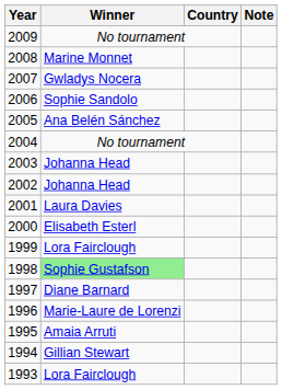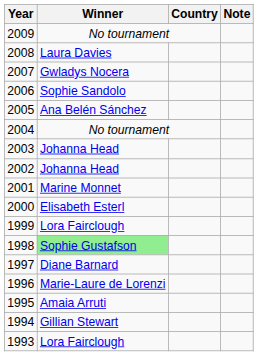 <table class=wikitable style="font-size:95%">
 <tr>
 <th>Year</th>
 <th>Winner</th>
 <th>Country</th>
 <th>Note</th>
 </tr>
 <tr>
 <td>2009</td>
 <td colspan=2 align=center><em>No tournament</em></td>
 <td></td>
 </tr>
 <tr>
 <td>2008</td>
-<td><a href='#'>Marine Monnet</a></td>
+<td><a href='#'>Laura Davies</a></td>
 <td></td>
 <td></td>
 </tr>
 <tr>
 <td>2007</td>
 <td><a href='#'>Gwladys Nocera</a></td>
 <td></td>
 <td></td>
 </tr>
 <tr>
 <td>2006</td>
 <td><a href='#'>Sophie Sandolo</a></td>
 <td></td>
 <td></td>
 </tr>
 <tr>
 <td>2005</td>
 <td><a href='#'>Ana Belén Sánchez</a></td>
 <td></td>
 <td></td>
 </tr>
 <tr>
 <td>2004</td>
 <td colspan=2 align=center><em>No tournament</em></td>
 <td></td>
 </tr>
 <tr>
 <td>2003</td>
 <td><a href='#'>Johanna Head</a></td>
 <td></td>
 <td></td>
 </tr>
 <tr>
 <td>2002</td>
 <td><a href='#'>Johanna Head</a></td>
 <td></td>
 <td></td>
 </tr>
 <tr>
 <td>2001</td>
-<td><a href='#'>Laura Davies</a></td>
+<td><a href='#'>Marine Monnet</a></td>
 <td></td>
 <td></td>
 </tr>
 <tr>
 <td>2000</td>
 <td><a href='#'>Elisabeth Esterl</a></td>
 <td></td>
 <td></td>
 </tr>
 <tr>
 <td>1999</td>
 <td><a href='#'>Lora Fairclough</a></td>
 <td></td>
 <td></td>
 </tr>
 <tr>
 <td>1998</td>
 <td style="background: lightgreen;"><a href='#'>Sophie Gustafson</a></td>
 <td></td>
 <td></td>
 </tr>
 <tr>
 <td>1997</td>
 <td><a href='#'>Diane Barnard</a></td>
 <td></td>
 <td></td>
 </tr>
 <tr>
 <td>1996</td>
 <td><a href='#'>Marie-Laure de Lorenzi</a></td>
 <td></td>
 <td></td>
 </tr>
 <tr>
 <td>1995</td>
 <td><a href='#'>Amaia Arruti</a></td>
 <td></td>
 <td></td>
 </tr>
 <tr>
 <td>1994</td>
 <td><a href='#'>Gillian Stewart</a></td>
 <td></td>
 <td></td>
 </tr>
 <tr>
 <td>1993</td>
 <td><a href='#'>Lora Fairclough</a></td>
 <td></td>
 <td></td>
 </tr>
 </table>
